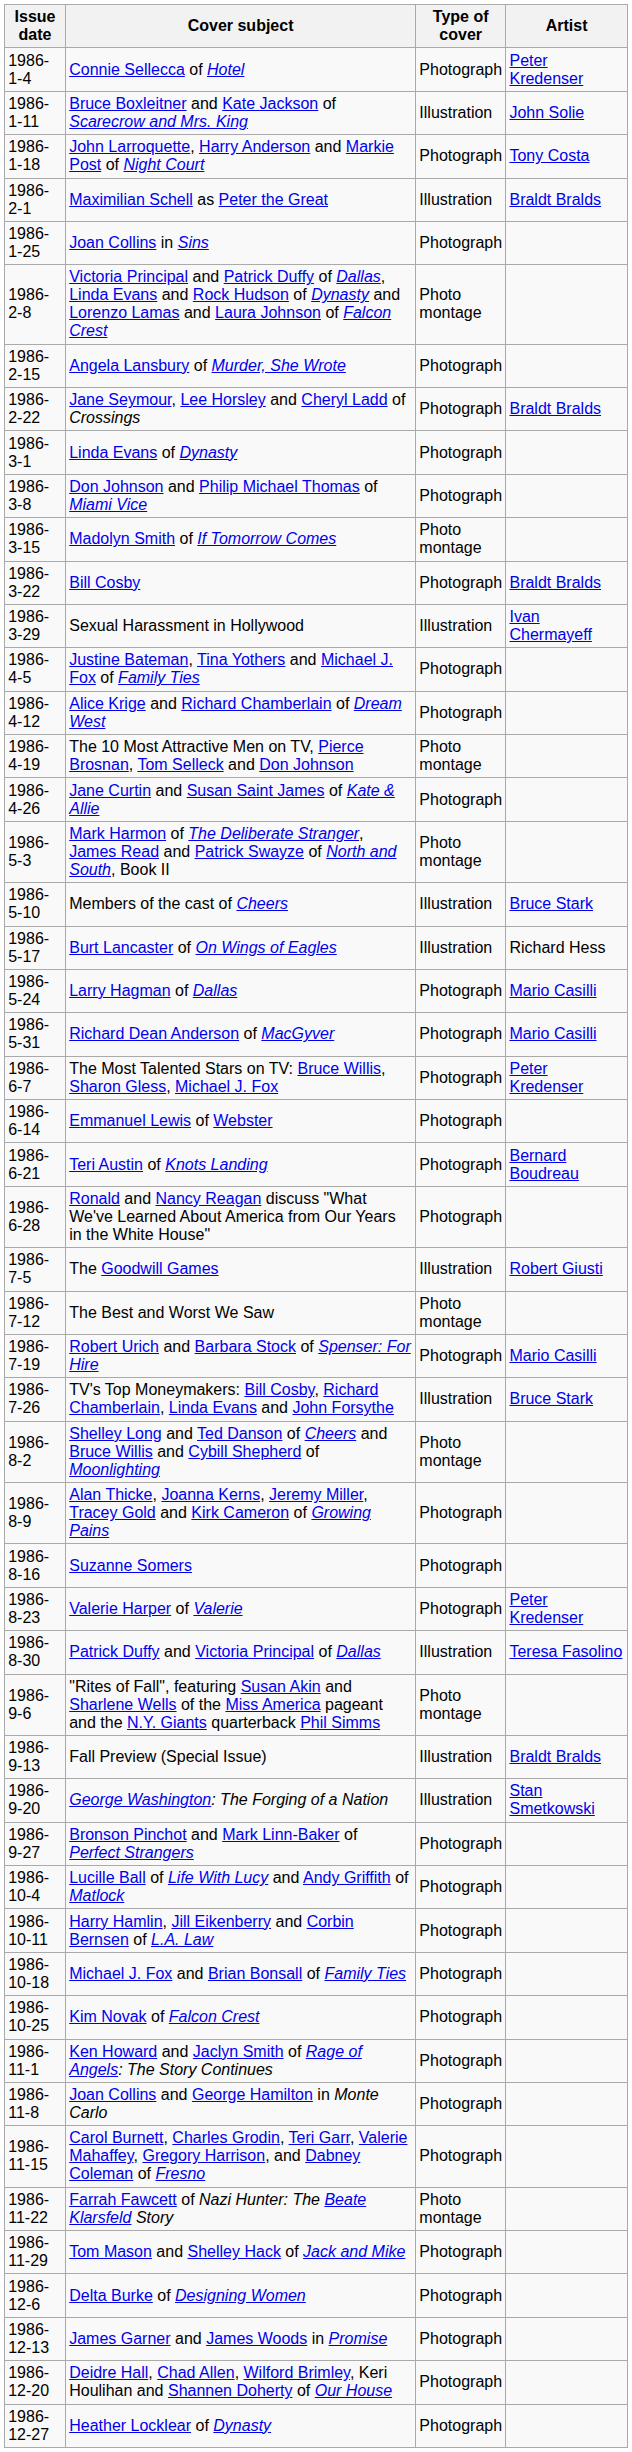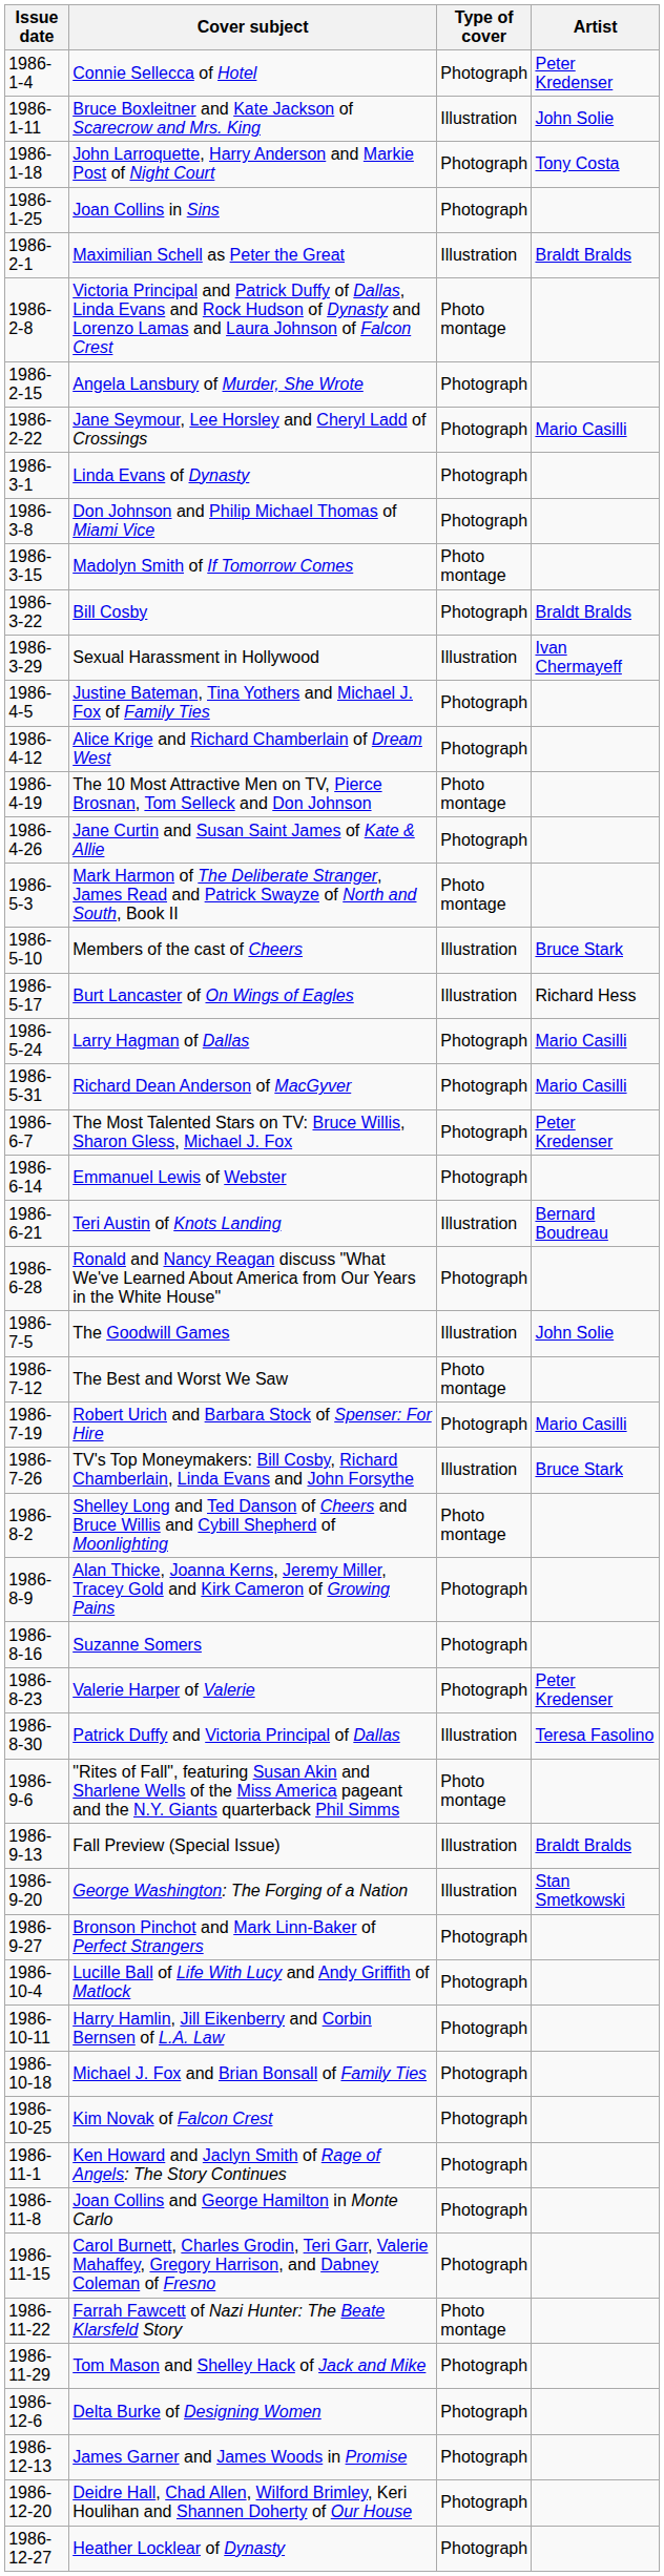 <table class="wikitable sortable" width=100% style="font-size:100%;">
 <tr>
 <th width=10%>Issue date</th>
 <th width=60%>Cover subject</th>
 <th width=10%>Type of cover</th>
 <th width=20%>Artist</th>
 </tr>
 <tr>
 <td>1986-1-4</td>
 <td><a href='#'>Connie Sellecca</a> of <em><a href='#'>Hotel</a></em></td>
 <td>Photograph</td>
 <td><a href='#'>Peter Kredenser</a></td>
 </tr>
 <tr>
 <td>1986-1-11</td>
 <td><a href='#'>Bruce Boxleitner</a> and <a href='#'>Kate Jackson</a> of <em><a href='#'>Scarecrow and Mrs. King</a></em></td>
 <td>Illustration</td>
 <td><a href='#'>John Solie</a></td>
 </tr>
 <tr>
 <td>1986-1-18</td>
 <td><a href='#'>John Larroquette</a>, <a href='#'>Harry Anderson</a> and <a href='#'>Markie Post</a> of <em><a href='#'>Night Court</a></em></td>
 <td>Photograph</td>
 <td><a href='#'>Tony Costa</a></td>
 </tr>
 <tr>
+<td>1986-1-25</td>
+<td><a href='#'>Joan Collins</a> in <em><a href='#'>Sins</a></em></td>
+<td>Photograph</td>
+<td></td>
+</tr>
+<tr>
 <td>1986-2-1</td>
 <td><a href='#'>Maximilian Schell</a> as <a href='#'>Peter the Great</a></td>
 <td>Illustration</td>
 <td><a href='#'>Braldt Bralds</a></td>
-</tr>
-<tr>
-<td>1986-1-25</td>
-<td><a href='#'>Joan Collins</a> in <em><a href='#'>Sins</a></em></td>
-<td>Photograph</td>
-<td></td>
 </tr>
 <tr>
 <td>1986-2-8</td>
 <td><a href='#'>Victoria Principal</a> and <a href='#'>Patrick Duffy</a> of <em><a href='#'>Dallas</a></em>, <a href='#'>Linda Evans</a> and <a href='#'>Rock Hudson</a> of <a href='#'><em>Dynasty</em></a> and <a href='#'>Lorenzo Lamas</a> and <a href='#'>Laura Johnson</a> of <em><a href='#'>Falcon Crest</a></em></td>
 <td>Photo montage</td>
 <td></td>
 </tr>
 <tr>
 <td>1986-2-15</td>
 <td><a href='#'>Angela Lansbury</a> of <em><a href='#'>Murder, She Wrote</a></em></td>
 <td>Photograph</td>
 <td></td>
 </tr>
 <tr>
 <td>1986-2-22</td>
 <td><a href='#'>Jane Seymour</a>, <a href='#'>Lee Horsley</a> and <a href='#'>Cheryl Ladd</a> of <em>Crossings</em></td>
 <td>Photograph</td>
-<td><a href='#'>Braldt Bralds</a></td>
+<td><a href='#'>Mario Casilli</a></td>
 </tr>
 <tr>
 <td>1986-3-1</td>
 <td><a href='#'>Linda Evans</a> of <em><a href='#'>Dynasty</a></em></td>
 <td>Photograph</td>
 <td></td>
 </tr>
 <tr>
 <td>1986-3-8</td>
 <td><a href='#'>Don Johnson</a> and <a href='#'>Philip Michael Thomas</a> of <em><a href='#'>Miami Vice</a></em></td>
 <td>Photograph</td>
 <td></td>
 </tr>
 <tr>
 <td>1986-3-15</td>
 <td><a href='#'>Madolyn Smith</a> of <em><a href='#'>If Tomorrow Comes</a></em></td>
 <td>Photo montage</td>
 <td></td>
 </tr>
 <tr>
 <td>1986-3-22</td>
 <td><a href='#'>Bill Cosby</a></td>
 <td>Photograph</td>
 <td><a href='#'>Braldt Bralds</a></td>
 </tr>
 <tr>
 <td>1986-3-29</td>
 <td>Sexual Harassment in Hollywood</td>
 <td>Illustration</td>
 <td><a href='#'>Ivan Chermayeff</a></td>
 </tr>
 <tr>
 <td>1986-4-5</td>
 <td><a href='#'>Justine Bateman</a>, <a href='#'>Tina Yothers</a> and <a href='#'>Michael J. Fox</a> of <em><a href='#'>Family Ties</a></em></td>
 <td>Photograph</td>
 <td></td>
 </tr>
 <tr>
 <td>1986-4-12</td>
 <td><a href='#'>Alice Krige</a> and <a href='#'>Richard Chamberlain</a> of <em><a href='#'>Dream West</a></em></td>
 <td>Photograph</td>
 <td></td>
 </tr>
 <tr>
 <td>1986-4-19</td>
 <td>The 10 Most Attractive Men on TV, <a href='#'>Pierce Brosnan</a>, <a href='#'>Tom Selleck</a> and <a href='#'>Don Johnson</a></td>
 <td>Photo montage</td>
 <td></td>
 </tr>
 <tr>
 <td>1986-4-26</td>
 <td><a href='#'>Jane Curtin</a> and <a href='#'>Susan Saint James</a> of <em><a href='#'>Kate & Allie</a></em></td>
 <td>Photograph</td>
 <td></td>
 </tr>
 <tr>
 <td>1986-5-3</td>
 <td><a href='#'>Mark Harmon</a> of <em><a href='#'>The Deliberate Stranger</a></em>, <a href='#'>James Read</a> and <a href='#'>Patrick Swayze</a> of <em><a href='#'>North and South</a></em>, Book II</td>
 <td>Photo montage</td>
 <td></td>
 </tr>
 <tr>
 <td>1986-5-10</td>
 <td>Members of the cast of <em><a href='#'>Cheers</a></em></td>
 <td>Illustration</td>
 <td><a href='#'>Bruce Stark</a></td>
 </tr>
 <tr>
 <td>1986-5-17</td>
 <td><a href='#'>Burt Lancaster</a> of <em><a href='#'>On Wings of Eagles</a></em></td>
 <td>Illustration</td>
 <td>Richard Hess</td>
 </tr>
 <tr>
 <td>1986-5-24</td>
 <td><a href='#'>Larry Hagman</a> of <em><a href='#'>Dallas</a></em></td>
 <td>Photograph</td>
 <td><a href='#'>Mario Casilli</a></td>
 </tr>
 <tr>
 <td>1986-5-31</td>
 <td><a href='#'>Richard Dean Anderson</a> of <em><a href='#'>MacGyver</a></em></td>
 <td>Photograph</td>
 <td><a href='#'>Mario Casilli</a></td>
 </tr>
 <tr>
 <td>1986-6-7</td>
 <td>The Most Talented Stars on TV: <a href='#'>Bruce Willis</a>, <a href='#'>Sharon Gless</a>, <a href='#'>Michael J. Fox</a></td>
 <td>Photograph</td>
 <td><a href='#'>Peter Kredenser</a></td>
 </tr>
 <tr>
 <td>1986-6-14</td>
 <td><a href='#'>Emmanuel Lewis</a> of <a href='#'>Webster</a></td>
 <td>Photograph</td>
 <td></td>
 </tr>
 <tr>
 <td>1986-6-21</td>
 <td><a href='#'>Teri Austin</a> of <em><a href='#'>Knots Landing</a></em></td>
-<td>Photograph</td>
+<td>Illustration</td>
 <td><a href='#'>Bernard Boudreau</a></td>
 </tr>
 <tr>
 <td>1986-6-28</td>
 <td><a href='#'>Ronald</a> and <a href='#'>Nancy Reagan</a> discuss "What We've Learned About America from Our Years in the White House"</td>
 <td>Photograph</td>
 <td></td>
 </tr>
 <tr>
 <td>1986-7-5</td>
 <td>The <a href='#'>Goodwill Games</a></td>
 <td>Illustration</td>
-<td><a href='#'>Robert Giusti</a></td>
+<td><a href='#'>John Solie</a></td>
 </tr>
 <tr>
 <td>1986-7-12</td>
 <td>The Best and Worst We Saw</td>
 <td>Photo montage</td>
 <td></td>
 </tr>
 <tr>
 <td>1986-7-19</td>
 <td><a href='#'>Robert Urich</a> and <a href='#'>Barbara Stock</a> of <em><a href='#'>Spenser: For Hire</a></em></td>
 <td>Photograph</td>
 <td><a href='#'>Mario Casilli</a></td>
 </tr>
 <tr>
 <td>1986-7-26</td>
 <td>TV's Top Moneymakers: <a href='#'>Bill Cosby</a>, <a href='#'>Richard Chamberlain</a>, <a href='#'>Linda Evans</a> and <a href='#'>John Forsythe</a></td>
 <td>Illustration</td>
 <td><a href='#'>Bruce Stark</a></td>
 </tr>
 <tr>
 <td>1986-8-2</td>
 <td><a href='#'>Shelley Long</a> and <a href='#'>Ted Danson</a> of <em><a href='#'>Cheers</a></em> and <a href='#'>Bruce Willis</a> and <a href='#'>Cybill Shepherd</a> of <em><a href='#'>Moonlighting</a></em></td>
 <td>Photo montage</td>
 <td></td>
 </tr>
 <tr>
 <td>1986-8-9</td>
 <td><a href='#'>Alan Thicke</a>, <a href='#'>Joanna Kerns</a>, <a href='#'>Jeremy Miller</a>, <a href='#'>Tracey Gold</a> and <a href='#'>Kirk Cameron</a> of <em><a href='#'>Growing Pains</a></em></td>
 <td>Photograph</td>
 <td></td>
 </tr>
 <tr>
 <td>1986-8-16</td>
 <td><a href='#'>Suzanne Somers</a></td>
 <td>Photograph</td>
 <td></td>
 </tr>
 <tr>
 <td>1986-8-23</td>
 <td><a href='#'>Valerie Harper</a> of <em><a href='#'>Valerie</a></em></td>
 <td>Photograph</td>
 <td><a href='#'>Peter Kredenser</a></td>
 </tr>
 <tr>
 <td>1986-8-30</td>
 <td><a href='#'>Patrick Duffy</a> and <a href='#'>Victoria Principal</a> of <em><a href='#'>Dallas</a></em></td>
 <td>Illustration</td>
 <td><a href='#'>Teresa Fasolino</a></td>
 </tr>
 <tr>
 <td>1986-9-6</td>
 <td>"Rites of Fall", featuring <a href='#'>Susan Akin</a> and <a href='#'>Sharlene Wells</a> of the <a href='#'>Miss America</a> pageant and the <a href='#'>N.Y. Giants</a> quarterback <a href='#'>Phil Simms</a></td>
 <td>Photo montage</td>
 <td></td>
 </tr>
 <tr>
 <td>1986-9-13</td>
 <td>Fall Preview (Special Issue)</td>
 <td>Illustration</td>
 <td><a href='#'>Braldt Bralds</a></td>
 </tr>
 <tr>
 <td>1986-9-20</td>
 <td><em><a href='#'>George Washington</a>: The Forging of a Nation</em></td>
 <td>Illustration</td>
 <td><a href='#'>Stan Smetkowski</a></td>
 </tr>
 <tr>
 <td>1986-9-27</td>
 <td><a href='#'>Bronson Pinchot</a> and <a href='#'>Mark Linn-Baker</a> of <em><a href='#'>Perfect Strangers</a></em></td>
 <td>Photograph</td>
 <td></td>
 </tr>
 <tr>
 <td>1986-10-4</td>
 <td><a href='#'>Lucille Ball</a> of <em><a href='#'>Life With Lucy</a></em> and <a href='#'>Andy Griffith</a> of <em><a href='#'>Matlock</a></em></td>
 <td>Photograph</td>
 <td></td>
 </tr>
 <tr>
 <td>1986-10-11</td>
 <td><a href='#'>Harry Hamlin</a>, <a href='#'>Jill Eikenberry</a> and <a href='#'>Corbin Bernsen</a> of <em><a href='#'>L.A. Law</a></em></td>
 <td>Photograph</td>
 <td></td>
 </tr>
 <tr>
 <td>1986-10-18</td>
 <td><a href='#'>Michael J. Fox</a> and <a href='#'>Brian Bonsall</a> of <em><a href='#'>Family Ties</a></em></td>
 <td>Photograph</td>
 <td></td>
 </tr>
 <tr>
 <td>1986-10-25</td>
 <td><a href='#'>Kim Novak</a> of <em><a href='#'>Falcon Crest</a></em></td>
 <td>Photograph</td>
 <td></td>
 </tr>
 <tr>
 <td>1986-11-1</td>
 <td><a href='#'>Ken Howard</a> and <a href='#'>Jaclyn Smith</a> of <em><a href='#'>Rage of Angels</a>: The Story Continues</em></td>
 <td>Photograph</td>
 <td></td>
 </tr>
 <tr>
 <td>1986-11-8</td>
 <td><a href='#'>Joan Collins</a> and <a href='#'>George Hamilton</a> in <em>Monte Carlo</em></td>
 <td>Photograph</td>
 <td></td>
 </tr>
 <tr>
 <td>1986-11-15</td>
 <td><a href='#'>Carol Burnett</a>, <a href='#'>Charles Grodin</a>, <a href='#'>Teri Garr</a>, <a href='#'>Valerie Mahaffey</a>, <a href='#'>Gregory Harrison</a>, and <a href='#'>Dabney Coleman</a> of <em><a href='#'>Fresno</a></em></td>
 <td>Photograph</td>
 <td></td>
 </tr>
 <tr>
 <td>1986-11-22</td>
 <td><a href='#'>Farrah Fawcett</a> of <em>Nazi Hunter: The <a href='#'>Beate Klarsfeld</a> Story</em></td>
 <td>Photo montage</td>
 <td></td>
 </tr>
 <tr>
 <td>1986-11-29</td>
 <td><a href='#'>Tom Mason</a> and <a href='#'>Shelley Hack</a> of <em><a href='#'>Jack and Mike</a></em></td>
 <td>Photograph</td>
 <td></td>
 </tr>
 <tr>
 <td>1986-12-6</td>
 <td><a href='#'>Delta Burke</a> of <em><a href='#'>Designing Women</a></em></td>
 <td>Photograph</td>
 <td></td>
 </tr>
 <tr>
 <td>1986-12-13</td>
 <td><a href='#'>James Garner</a> and <a href='#'>James Woods</a> in <em><a href='#'>Promise</a></em></td>
 <td>Photograph</td>
 <td></td>
 </tr>
 <tr>
 <td>1986-12-20</td>
 <td><a href='#'>Deidre Hall</a>, <a href='#'>Chad Allen</a>, <a href='#'>Wilford Brimley</a>, Keri Houlihan and <a href='#'>Shannen Doherty</a> of <em><a href='#'>Our House</a></em></td>
 <td>Photograph</td>
 <td></td>
 </tr>
 <tr>
 <td>1986-12-27</td>
 <td><a href='#'>Heather Locklear</a> of <em><a href='#'>Dynasty</a></em></td>
 <td>Photograph</td>
 <td></td>
 </tr>
 </table>
